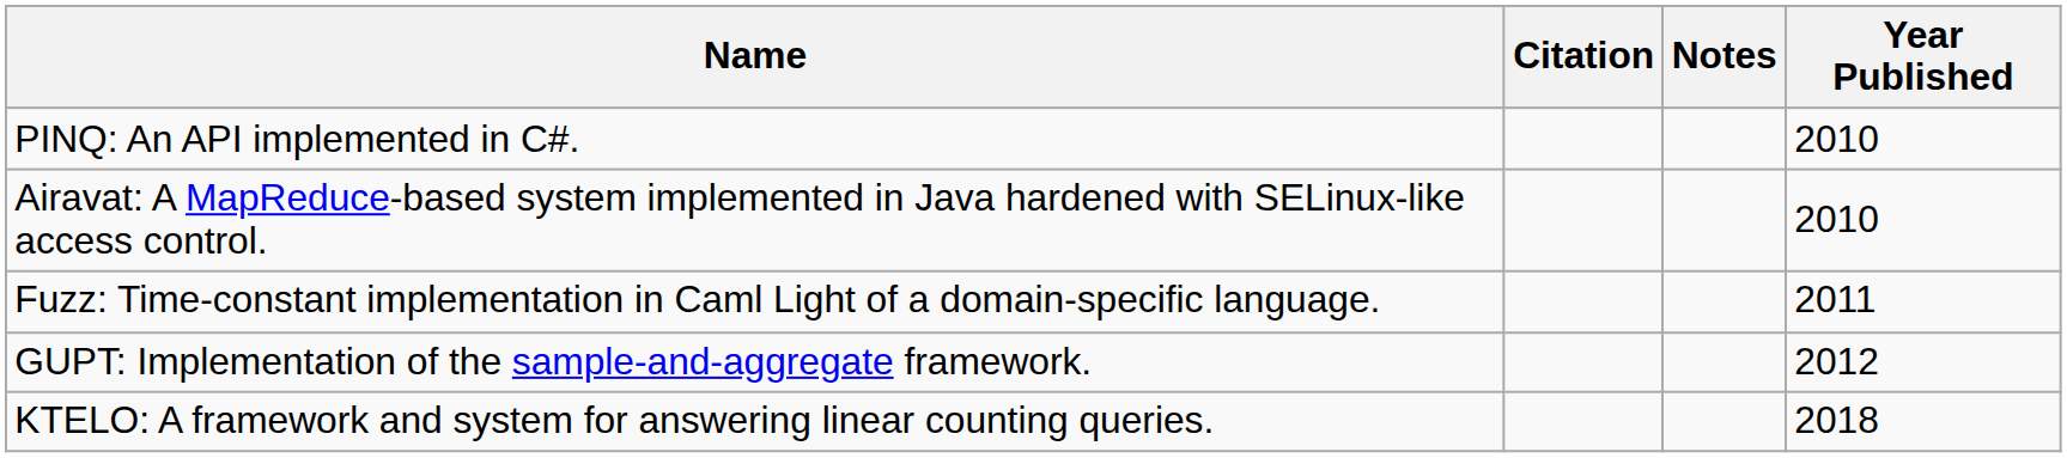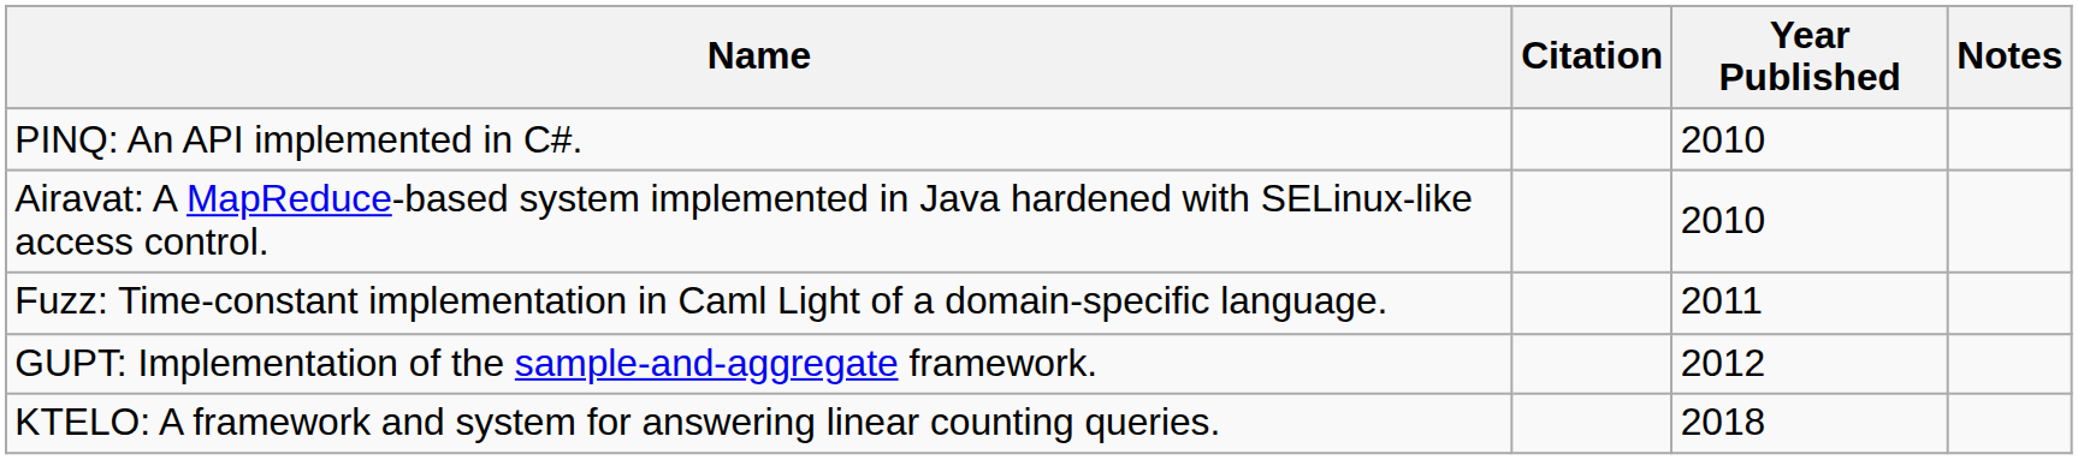 <table class="sortable wikitable" style="text-align: left">
 <tr>
 <th>Name</th>
 <th>Citation</th>
+<th>Year Published</th>
 <th>Notes</th>
-<th>Year Published</th>
 </tr>
 <tr>
 <td>PINQ: An API implemented in C#.</td>
 <td></td>
+<td>2010</td>
 <td></td>
-<td>2010</td>
 </tr>
 <tr>
 <td>Airavat: A <a href='#'>MapReduce</a>-based system implemented in Java hardened with SELinux-like access control.</td>
 <td></td>
+<td>2010</td>
 <td></td>
-<td>2010</td>
 </tr>
 <tr>
 <td>Fuzz: Time-constant implementation in Caml Light of a domain-specific language.</td>
 <td></td>
+<td>2011</td>
 <td></td>
-<td>2011</td>
 </tr>
 <tr>
 <td>GUPT: Implementation of the <a href='#'>sample-and-aggregate</a> framework.</td>
 <td></td>
+<td>2012</td>
 <td></td>
-<td>2012</td>
 </tr>
 <tr>
 <td>KTELO: A framework and system for answering linear counting queries.</td>
 <td></td>
+<td>2018</td>
 <td></td>
-<td>2018</td>
 </tr>
 </table>
